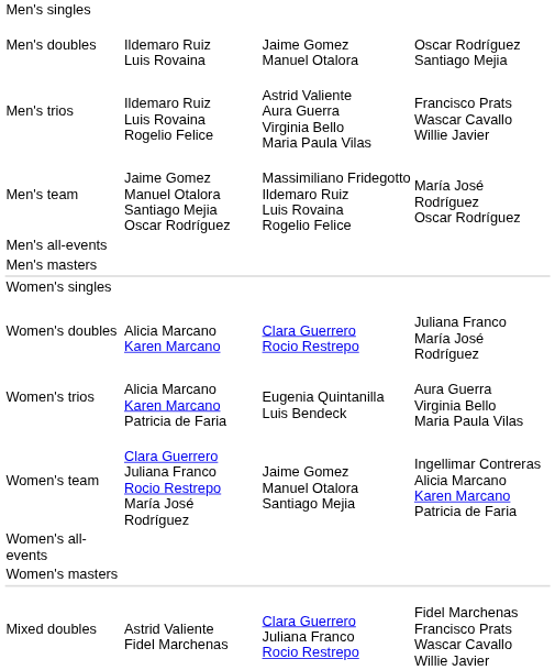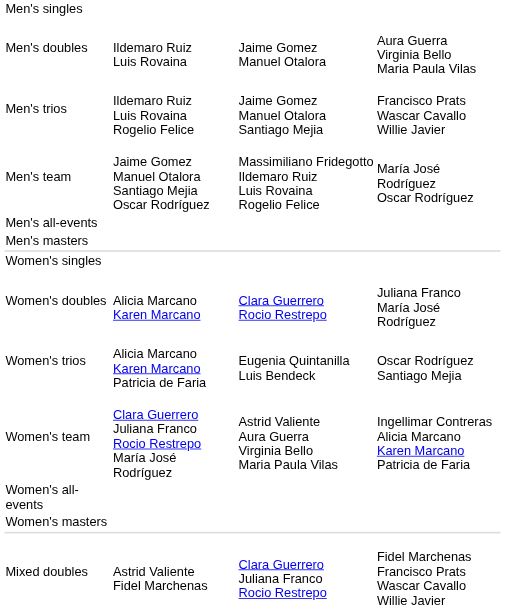 <table>
 <tr>
 <td>Men's singles</td>
 <td></td>
 <td></td>
 <td></td>
 </tr>
 <tr>
 <td>Men's doubles</td>
 <td><br>Ildemaro Ruiz<br>Luis Rovaina</td>
 <td><br>Jaime Gomez<br>Manuel Otalora</td>
-<td><br>Oscar Rodríguez<br>Santiago Mejia</td>
+<td nowrap><br>Aura Guerra<br>Virginia Bello<br>Maria Paula Vilas</td>
 </tr>
 <tr>
 <td>Men's trios</td>
 <td><br>Ildemaro Ruiz<br>Luis Rovaina<br>Rogelio Felice</td>
-<td nowrap><br>Astrid Valiente<br>Aura Guerra<br>Virginia Bello<br>Maria Paula Vilas</td>
+<td><br>Jaime Gomez<br>Manuel Otalora<br>Santiago Mejia</td>
 <td><br>Francisco Prats<br>Wascar Cavallo<br>Willie Javier</td>
 </tr>
 <tr>
 <td>Men's team</td>
 <td><br>Jaime Gomez<br>Manuel Otalora<br>Santiago Mejia<br>Oscar Rodríguez</td>
 <td nowrap><br>Massimiliano Fridegotto<br>Ildemaro Ruiz<br>Luis Rovaina<br>Rogelio Felice</td>
 <td><br>María José Rodríguez<br>Oscar Rodríguez</td>
 </tr>
 <tr>
 <td>Men's all-events</td>
 <td></td>
 <td></td>
 <td></td>
 </tr>
 <tr>
 <td rowspan=2>Men's masters</td>
 <td rowspan=2></td>
 <td rowspan=2></td>
 <td></td>
 </tr>
 <tr>
 <td></td>
 </tr>
 <tr bgcolor=#dddddd>
 <td colspan=4></td>
 </tr>
 <tr>
 <td>Women's singles</td>
 <td></td>
 <td></td>
 <td></td>
 </tr>
 <tr>
 <td>Women's doubles</td>
 <td><br>Alicia Marcano<br><a href='#'>Karen Marcano</a></td>
 <td><br><a href='#'>Clara Guerrero</a><br><a href='#'>Rocio Restrepo</a></td>
 <td><br>Juliana Franco<br>María José Rodríguez</td>
 </tr>
 <tr>
 <td>Women's trios</td>
 <td><br>Alicia Marcano<br><a href='#'>Karen Marcano</a><br>Patricia de Faria</td>
 <td><br>Eugenia Quintanilla<br>Luis Bendeck</td>
-<td nowrap><br>Aura Guerra<br>Virginia Bello<br>Maria Paula Vilas</td>
+<td><br>Oscar Rodríguez<br>Santiago Mejia</td>
 </tr>
 <tr>
 <td>Women's team</td>
 <td><br><a href='#'>Clara Guerrero</a><br>Juliana Franco<br><a href='#'>Rocio Restrepo</a><br>María José Rodríguez</td>
-<td><br>Jaime Gomez<br>Manuel Otalora<br>Santiago Mejia</td>
+<td nowrap><br>Astrid Valiente<br>Aura Guerra<br>Virginia Bello<br>Maria Paula Vilas</td>
 <td><br>Ingellimar Contreras<br>Alicia Marcano<br><a href='#'>Karen Marcano</a><br>Patricia de Faria</td>
 </tr>
 <tr>
 <td>Women's all-events</td>
 <td></td>
 <td></td>
 <td></td>
 </tr>
 <tr>
 <td rowspan=2>Women's masters</td>
 <td rowspan=2></td>
 <td rowspan=2></td>
 <td></td>
 </tr>
 <tr>
 <td></td>
 </tr>
 <tr bgcolor=#dddddd>
 <td colspan=4></td>
 </tr>
 <tr>
 <td>Mixed doubles</td>
 <td nowrap><br>Astrid Valiente<br>Fidel Marchenas</td>
 <td><br><a href='#'>Clara Guerrero</a><br>Juliana Franco<br><a href='#'>Rocio Restrepo</a></td>
 <td><br>Fidel Marchenas<br>Francisco Prats<br>Wascar Cavallo<br>Willie Javier</td>
 </tr>
 </table>
